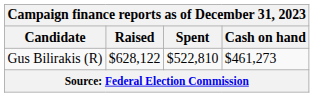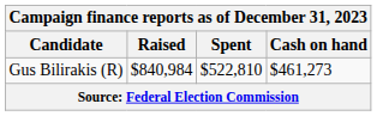 <table class="wikitable sortable">
 <tr>
 <th colspan=4>Campaign finance reports as of December 31, 2023</th>
 </tr>
 <tr style="text-align:center;">
 <th>Candidate</th>
 <th>Raised</th>
 <th>Spent</th>
 <th>Cash on hand</th>
 </tr>
 <tr>
 <td>Gus Bilirakis (R)</td>
-<td>$628,122</td>
+<td>$840,984</td>
 <td>$522,810</td>
 <td>$461,273</td>
 </tr>
 <tr>
 <th colspan="4"><small>Source: <a href='#'>Federal Election Commission</a></small></th>
 </tr>
 </table>
